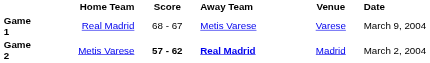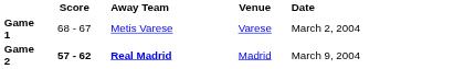 <table style="text-align:center" cellpadding=1 border=0>
 <tr>
 <th width=50></th>
-<th width=160 align=right>Home Team</th>
 <th width=100>Score</th>
 <th width=160 align=left>Away Team</th>
 <th width=100>Venue</th>
 <th width=200 align=left>Date</th>
 </tr>
 <tr>
 <td align=left><strong>Game 1</strong></td>
-<td align=right><a href='#'>Real Madrid</a> </td>
 <td>68 - 67</td>
 <td align=left> <a href='#'>Metis Varese</a></td>
 <td><a href='#'>Varese</a></td>
-<td align=left>March 9, 2004</td>
+<td align=left>March 2, 2004</td>
 </tr>
 <tr>
 <td align=left><strong>Game 2</strong></td>
-<td align=right><a href='#'>Metis Varese</a> </td>
 <td><strong>57 - 62</strong></td>
 <td align=left> <strong><a href='#'>Real Madrid</a></strong></td>
 <td><a href='#'>Madrid</a></td>
-<td align=left>March 2, 2004</td>
+<td align=left>March 9, 2004</td>
 </tr>
 </table>
